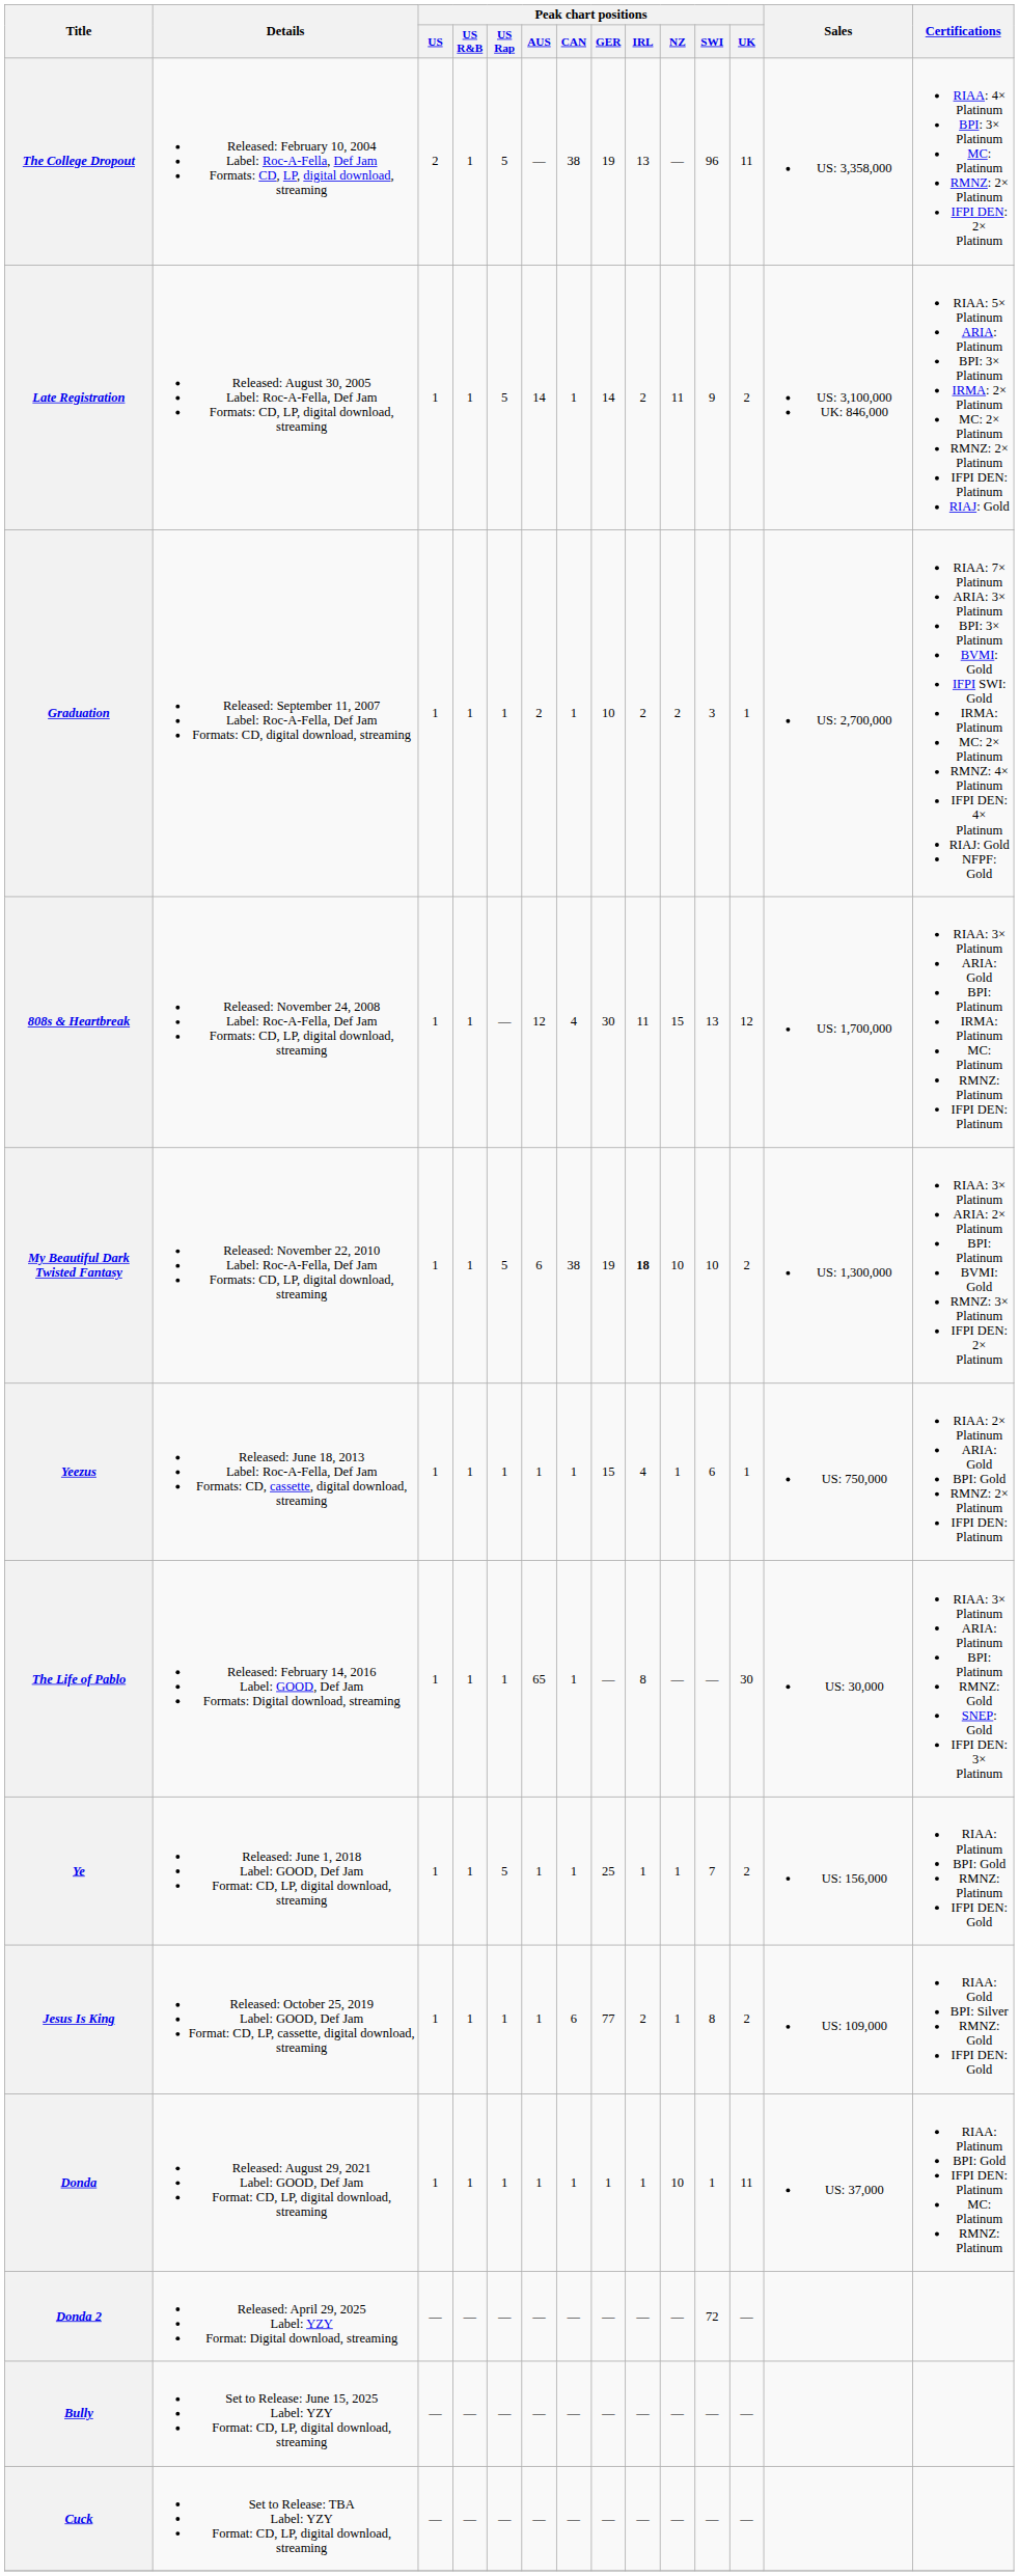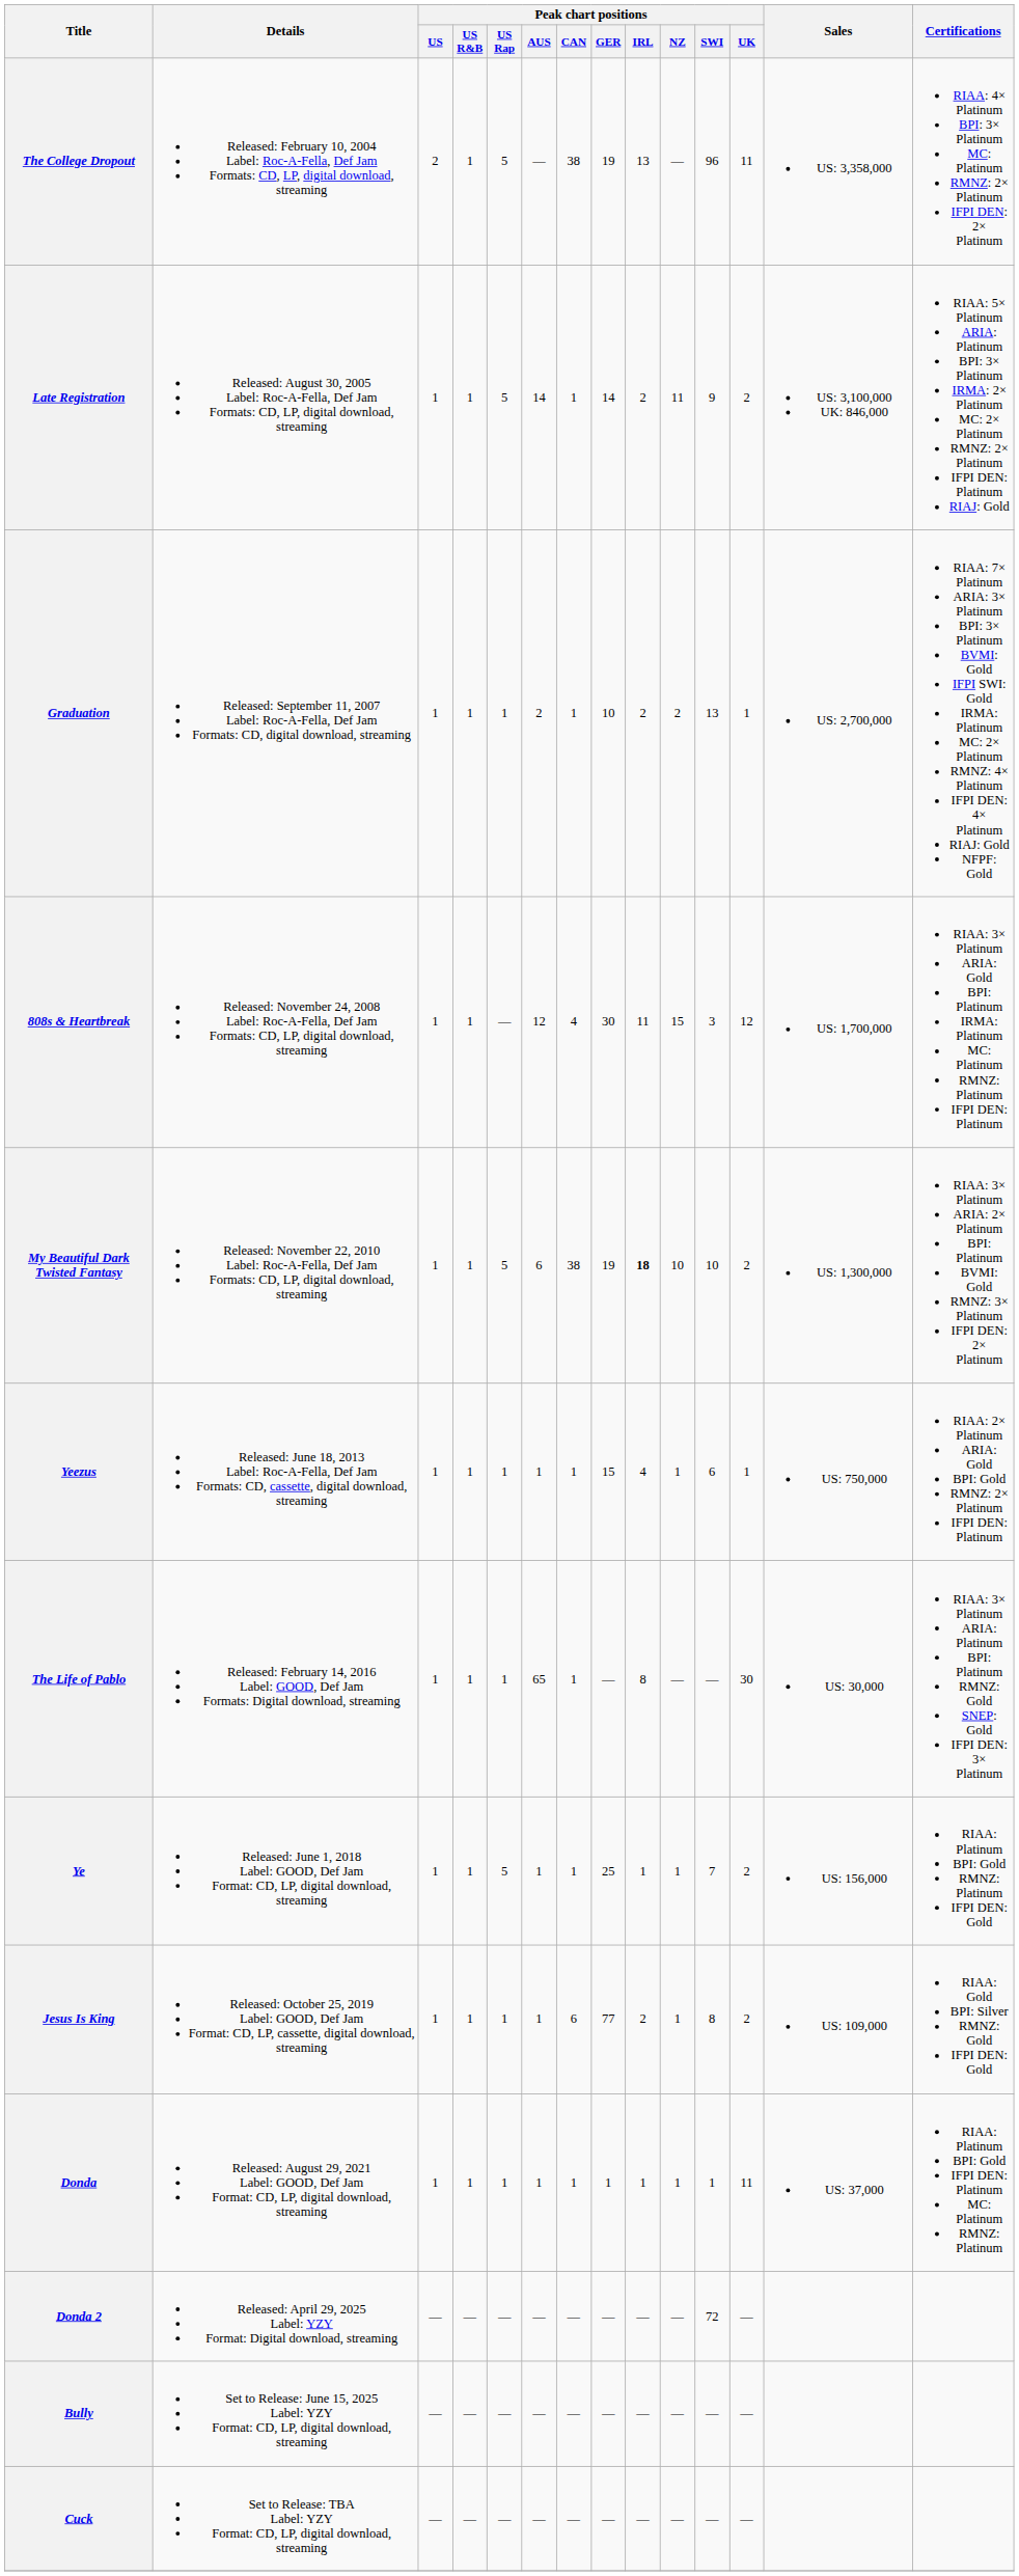 <table class="wikitable plainrowheaders" style="text-align:center;">
 <tr>
 <th scope="col" rowspan="2" style="width:11em;">Title</th>
 <th scope="col" rowspan="2" style="width:20em;">Details</th>
 <th scope="col" colspan="10">Peak chart positions</th>
 <th scope="col" rowspan="2" style="width:11em;">Sales</th>
 <th scope="col" rowspan="2"><a href='#'>Certifications</a></th>
 </tr>
 <tr>
 <th scope="col" style="width:2.5em;font-size:90%;"><a href='#'>US</a><br></th>
 <th scope="col" style="width:2.5em;font-size:90%;"><a href='#'>US<br>R&B</a><br></th>
 <th scope="col" style="width:2.5em;font-size:90%;"><a href='#'>US<br>Rap</a><br></th>
 <th scope="col" style="width:2.5em;font-size:90%;"><a href='#'>AUS</a><br></th>
 <th scope="col" style="width:2.5em;font-size:90%;"><a href='#'>CAN</a><br></th>
 <th scope="col" style="width:2.5em;font-size:90%;"><a href='#'>GER</a><br></th>
 <th scope="col" style="width:2.5em;font-size:90%;"><a href='#'>IRL</a><br></th>
 <th scope="col" style="width:2.5em;font-size:90%;"><a href='#'>NZ</a><br></th>
 <th scope="col" style="width:2.5em;font-size:90%;"><a href='#'>SWI</a><br></th>
 <th scope="col" style="width:2.5em;font-size:90%;"><a href='#'>UK</a><br></th>
 </tr>
 <tr>
 <th scope="row"><em><a href='#'>The College Dropout</a></em></th>
 <td><br><ul><li>Released: February 10, 2004</li><li>Label: <a href='#'>Roc-A-Fella</a>, <a href='#'>Def Jam</a></li><li>Formats: <a href='#'>CD</a>, <a href='#'>LP</a>, <a href='#'>digital download</a>, streaming</li></ul></td>
 <td>2</td>
 <td>1</td>
 <td>5</td>
 <td>—</td>
 <td>38</td>
 <td>19</td>
 <td>13</td>
 <td>—</td>
 <td>96</td>
 <td>11</td>
 <td><br><ul><li>US: 3,358,000</li></ul></td>
 <td><br><ul><li><a href='#'>RIAA</a>: 4× Platinum</li><li><a href='#'>BPI</a>: 3× Platinum</li><li><a href='#'>MC</a>: Platinum</li><li><a href='#'>RMNZ</a>: 2× Platinum</li><li><a href='#'>IFPI DEN</a>: 2× Platinum</li></ul></td>
 </tr>
 <tr>
 <th scope="row"><em><a href='#'>Late Registration</a></em></th>
 <td><br><ul><li>Released: August 30, 2005</li><li>Label: Roc-A-Fella, Def Jam</li><li>Formats: CD, LP, digital download, streaming</li></ul></td>
 <td>1</td>
 <td>1</td>
 <td>5</td>
 <td>14</td>
 <td>1</td>
 <td>14</td>
 <td>2</td>
 <td>11</td>
 <td>9</td>
 <td>2</td>
 <td><br><ul><li>US: 3,100,000</li><li>UK: 846,000</li></ul></td>
 <td><br><ul><li>RIAA: 5× Platinum</li><li><a href='#'>ARIA</a>: Platinum</li><li>BPI: 3× Platinum</li><li><a href='#'>IRMA</a>: 2× Platinum</li><li>MC: 2× Platinum</li><li>RMNZ: 2× Platinum</li><li>IFPI DEN: Platinum</li><li><a href='#'>RIAJ</a>: Gold</li></ul></td>
 </tr>
 <tr>
 <th scope="row"><em><a href='#'>Graduation</a></em></th>
 <td><br><ul><li>Released: September 11, 2007</li><li>Label: Roc-A-Fella, Def Jam</li><li>Formats: CD, digital download, streaming</li></ul></td>
 <td>1</td>
 <td>1</td>
 <td>1</td>
 <td>2</td>
 <td>1</td>
 <td>10</td>
 <td>2</td>
 <td>2</td>
-<td>3</td>
+<td>13</td>
 <td>1</td>
 <td><br><ul><li>US: 2,700,000</li></ul></td>
 <td><br><ul><li>RIAA: 7× Platinum</li><li>ARIA: 3× Platinum</li><li>BPI: 3× Platinum</li><li><a href='#'>BVMI</a>: Gold</li><li><a href='#'>IFPI</a> SWI: Gold</li><li>IRMA: Platinum</li><li>MC: 2× Platinum</li><li>RMNZ: 4× Platinum</li><li>IFPI DEN: 4× Platinum</li><li>RIAJ: Gold</li><li>NFPF: Gold</li></ul></td>
 </tr>
 <tr>
 <th scope="row"><em><a href='#'>808s & Heartbreak</a></em></th>
 <td><br><ul><li>Released: November 24, 2008</li><li>Label: Roc-A-Fella, Def Jam</li><li>Formats: CD, LP, digital download, streaming</li></ul></td>
 <td>1</td>
 <td>1</td>
 <td>—</td>
 <td>12</td>
 <td>4</td>
 <td>30</td>
 <td>11</td>
 <td>15</td>
-<td>13</td>
+<td>3</td>
 <td>12</td>
 <td><br><ul><li>US: 1,700,000</li></ul></td>
 <td><br><ul><li>RIAA: 3× Platinum</li><li>ARIA: Gold</li><li>BPI: Platinum</li><li>IRMA: Platinum</li><li>MC: Platinum</li><li>RMNZ: Platinum</li><li>IFPI DEN: Platinum</li></ul></td>
 </tr>
 <tr>
 <th scope="row"><em><a href='#'>My Beautiful Dark Twisted Fantasy</a></em></th>
 <td><br><ul><li>Released: November 22, 2010</li><li>Label: Roc-A-Fella, Def Jam</li><li>Formats: CD, LP, digital download, streaming</li></ul></td>
 <td>1</td>
 <td>1</td>
 <td>5</td>
 <td>6</td>
 <td>38</td>
 <td>19</td>
 <td><strong>18</strong></td>
 <td>10</td>
 <td>10</td>
 <td>2</td>
 <td><br><ul><li>US: 1,300,000</li></ul></td>
 <td><br><ul><li>RIAA: 3× Platinum</li><li>ARIA: 2× Platinum</li><li>BPI: Platinum</li><li>BVMI: Gold</li><li>RMNZ: 3× Platinum</li><li>IFPI DEN: 2× Platinum</li></ul></td>
 </tr>
 <tr>
 <th scope="row"><em><a href='#'>Yeezus</a></em></th>
 <td><br><ul><li>Released: June 18, 2013</li><li>Label: Roc-A-Fella, Def Jam</li><li>Formats: CD, <a href='#'>cassette</a>, digital download, streaming</li></ul></td>
 <td>1</td>
 <td>1</td>
 <td>1</td>
 <td>1</td>
 <td>1</td>
 <td>15</td>
 <td>4</td>
 <td>1</td>
 <td>6</td>
 <td>1</td>
 <td><br><ul><li>US: 750,000</li></ul></td>
 <td><br><ul><li>RIAA: 2× Platinum</li><li>ARIA: Gold</li><li>BPI: Gold</li><li>RMNZ: 2× Platinum</li><li>IFPI DEN: Platinum</li></ul></td>
 </tr>
 <tr>
 <th scope="row"><em><a href='#'>The Life of Pablo</a></em></th>
 <td><br><ul><li>Released: February 14, 2016</li><li>Label: <a href='#'>GOOD</a>, Def Jam</li><li>Formats: Digital download, streaming</li></ul></td>
 <td>1</td>
 <td>1</td>
 <td>1</td>
 <td>65</td>
 <td>1</td>
 <td>—</td>
 <td>8</td>
 <td>—</td>
 <td>—</td>
 <td>30</td>
 <td><br><ul><li>US: 30,000</li></ul></td>
 <td><br><ul><li>RIAA: 3× Platinum</li><li>ARIA: Platinum</li><li>BPI: Platinum</li><li>RMNZ: Gold</li><li><a href='#'>SNEP</a>: Gold</li><li>IFPI DEN: 3× Platinum</li></ul></td>
 </tr>
 <tr>
 <th scope="row"><em><a href='#'>Ye</a></em></th>
 <td><br><ul><li>Released: June 1, 2018</li><li>Label: GOOD, Def Jam</li><li>Format: CD, LP, digital download, streaming</li></ul></td>
 <td>1</td>
 <td>1</td>
 <td>5</td>
 <td>1</td>
 <td>1</td>
 <td>25</td>
 <td>1</td>
 <td>1</td>
 <td>7</td>
 <td>2</td>
 <td><br><ul><li>US: 156,000</li></ul></td>
 <td><br><ul><li>RIAA: Platinum</li><li>BPI: Gold</li><li>RMNZ: Platinum</li><li>IFPI DEN: Gold</li></ul></td>
 </tr>
 <tr>
 <th scope="row"><em><a href='#'>Jesus Is King</a></em></th>
 <td><br><ul><li>Released: October 25, 2019</li><li>Label: GOOD, Def Jam</li><li>Format: CD, LP, cassette, digital download, streaming</li></ul></td>
 <td>1</td>
 <td>1</td>
 <td>1</td>
 <td>1</td>
 <td>6</td>
 <td>77</td>
 <td>2</td>
 <td>1</td>
 <td>8</td>
 <td>2</td>
 <td><br><ul><li>US: 109,000</li></ul></td>
 <td><br><ul><li>RIAA: Gold</li><li>BPI: Silver</li><li>RMNZ: Gold</li><li>IFPI DEN: Gold</li></ul></td>
 </tr>
 <tr>
 <th scope="row"><em><a href='#'>Donda</a></em></th>
 <td><br><ul><li>Released: August 29, 2021</li><li>Label: GOOD, Def Jam</li><li>Format: CD, LP, digital download, streaming</li></ul></td>
 <td>1</td>
 <td>1</td>
 <td>1</td>
 <td>1</td>
 <td>1</td>
 <td>1</td>
 <td>1</td>
-<td>10</td>
+<td>1</td>
 <td>1</td>
 <td>11</td>
 <td><br><ul><li>US: 37,000</li></ul></td>
 <td><br><ul><li>RIAA: Platinum</li><li>BPI: Gold</li><li>IFPI DEN: Platinum</li><li>MC: Platinum</li><li>RMNZ: Platinum</li></ul></td>
 </tr>
 <tr>
 <th scope="row"><em><a href='#'>Donda 2</a></em></th>
 <td><br><ul><li>Released: April 29, 2025</li><li>Label: <a href='#'>YZY</a></li><li>Format: Digital download, streaming</li></ul></td>
 <td>—</td>
 <td>—</td>
 <td>—</td>
 <td>—</td>
 <td>—</td>
 <td>—</td>
 <td>—</td>
 <td>—</td>
 <td>72</td>
 <td>—</td>
 <td></td>
 <td></td>
 </tr>
 <tr>
 <th scope="row"><em><a href='#'>Bully</a></em></th>
 <td><br><ul><li>Set to Release: June 15, 2025 </li><li>Label: YZY</li><li>Format: CD, LP, digital download, streaming</li></ul></td>
 <td>—</td>
 <td>—</td>
 <td>—</td>
 <td>—</td>
 <td>—</td>
 <td>—</td>
 <td>—</td>
 <td>—</td>
 <td>—</td>
 <td>—</td>
 <td></td>
 <td></td>
 </tr>
 <tr>
 <th scope="row"><em><a href='#'>Cuck</a></em></th>
 <td><br><ul><li>Set to Release: TBA</li><li>Label: YZY</li><li>Format: CD, LP, digital download, streaming</li></ul></td>
 <td>—</td>
 <td>—</td>
 <td>—</td>
 <td>—</td>
 <td>—</td>
 <td>—</td>
 <td>—</td>
 <td>—</td>
 <td>—</td>
 <td>—</td>
 <td></td>
 <td></td>
 </tr>
 <tr>
 </tr>
 </table>
